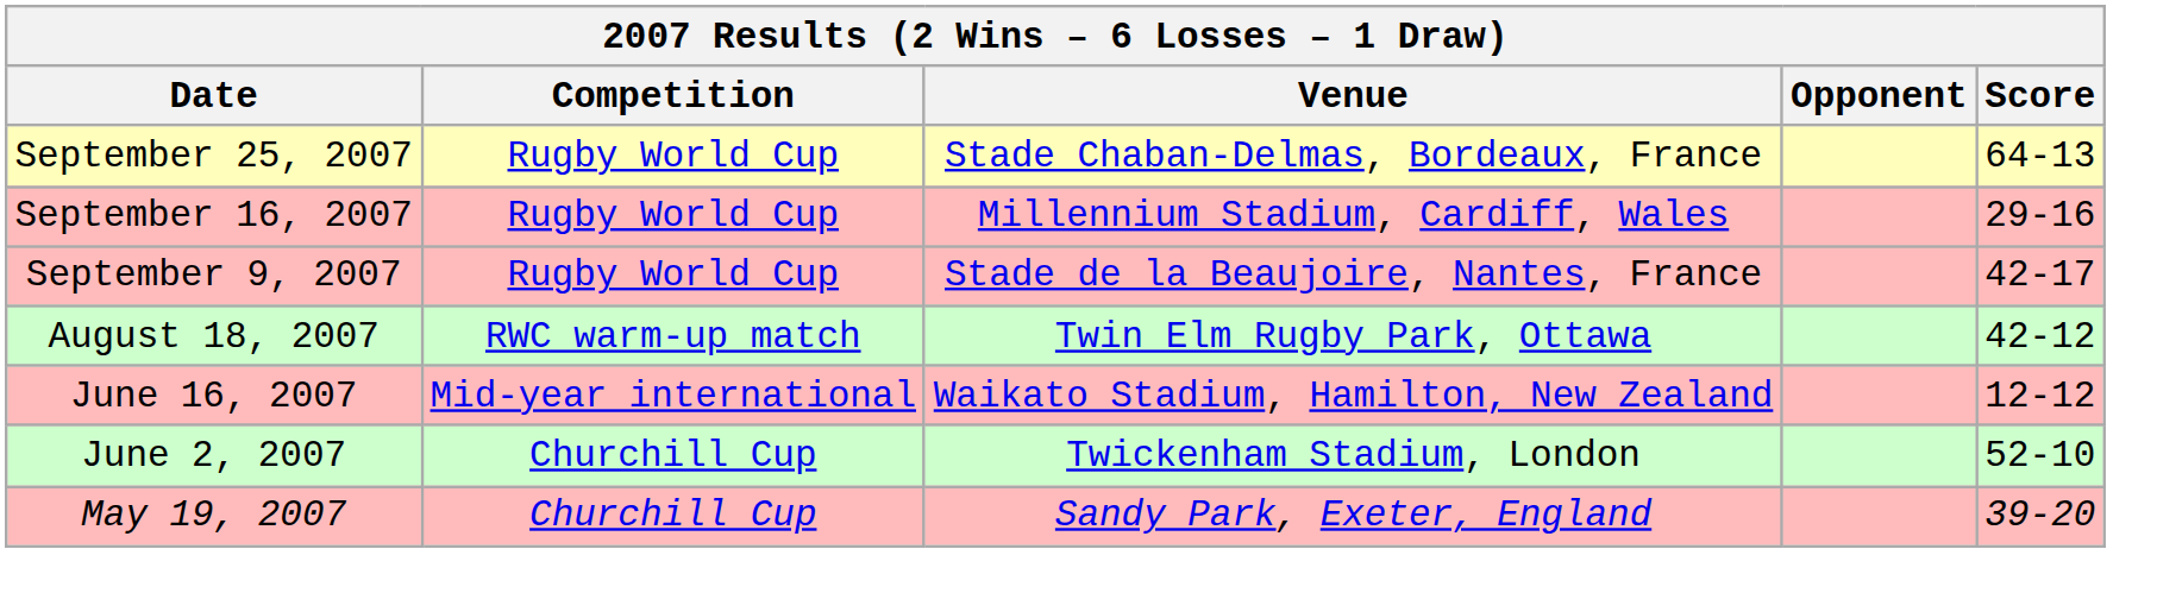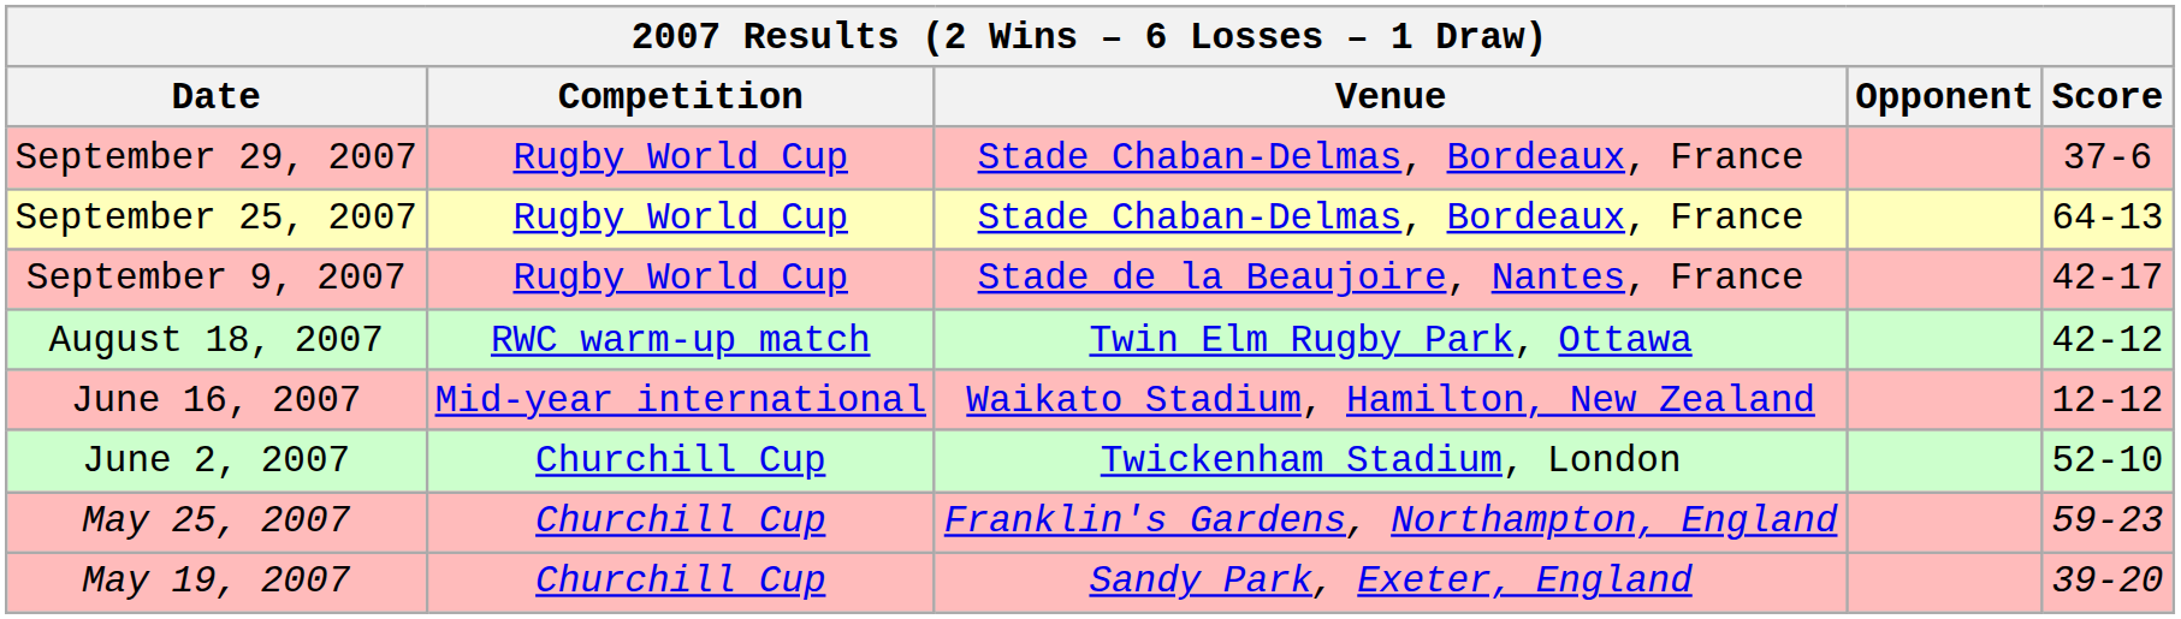 <table class="wikitable sortable">
 <tr>
 <th colspan="5"><strong>2007 Results (2 Wins – 6 Losses – 1 Draw)</strong></th>
 </tr>
 <tr>
 <th>Date</th>
 <th>Competition</th>
 <th>Venue</th>
 <th>Opponent</th>
 <th>Score</th>
 </tr>
+<tr style="background:#fbb;">
+<td align=center>September 29, 2007</td>
+<td align=center><a href='#'>Rugby World Cup</a></td>
+<td align=center><a href='#'>Stade Chaban-Delmas</a>, <a href='#'>Bordeaux</a>, France</td>
+<td></td>
+<td align=center>37-6</td>
+</tr>
 <tr style="background:#ffb;">
 <td align=center>September 25, 2007</td>
 <td align=center><a href='#'>Rugby World Cup</a></td>
 <td align=center><a href='#'>Stade Chaban-Delmas</a>, <a href='#'>Bordeaux</a>, France</td>
 <td></td>
 <td align=center>64-13</td>
-</tr>
-<tr style="background:#fbb;">
-<td align=center>September 16, 2007</td>
-<td align=center><a href='#'>Rugby World Cup</a></td>
-<td align=center><a href='#'>Millennium Stadium</a>, <a href='#'>Cardiff</a>, <a href='#'>Wales</a></td>
-<td></td>
-<td align=center>29-16</td>
 </tr>
 <tr style="background:#fbb;">
 <td align=center>September 9, 2007</td>
 <td align=center><a href='#'>Rugby World Cup</a></td>
 <td align=center><a href='#'>Stade de la Beaujoire</a>, <a href='#'>Nantes</a>, France</td>
 <td></td>
 <td align=center>42-17</td>
 </tr>
 <tr style="background:#Cfc;">
 <td align=center>August 18, 2007</td>
 <td align=center><a href='#'>RWC warm-up match</a></td>
 <td align=center><a href='#'>Twin Elm Rugby Park</a>, <a href='#'>Ottawa</a></td>
 <td></td>
 <td align=center>42-12</td>
 </tr>
 <tr style="background:#fbb;">
 <td align=center>June 16, 2007</td>
 <td align=center><a href='#'>Mid-year international</a></td>
 <td align=center><a href='#'>Waikato Stadium</a>, <a href='#'>Hamilton, New Zealand</a></td>
 <td></td>
 <td align=center>12-12</td>
 </tr>
 <tr style="background:#cfc;">
 <td align=center>June 2, 2007</td>
 <td align=center><a href='#'>Churchill Cup</a></td>
 <td align=center><a href='#'>Twickenham Stadium</a>, London</td>
 <td></td>
 <td align=center>52-10</td>
 </tr>
 <tr style="background:#fbb;">
+<td align=center><em>May 25, 2007</em></td>
+<td align=center><em><a href='#'>Churchill Cup</a></em></td>
+<td align=center><em><a href='#'>Franklin's Gardens</a>, <a href='#'>Northampton, England</a></em></td>
+<td><em></em></td>
+<td align=center><em>59-23</em></td>
+</tr>
+<tr style="background:#fbb;">
 <td align=center><em>May 19, 2007</em></td>
 <td align=center><em><a href='#'>Churchill Cup</a></em></td>
 <td align=center><em><a href='#'>Sandy Park</a>, <a href='#'>Exeter, England</a></em></td>
 <td><em></em></td>
 <td align=center><em>39-20</em></td>
 </tr>
 </table>
